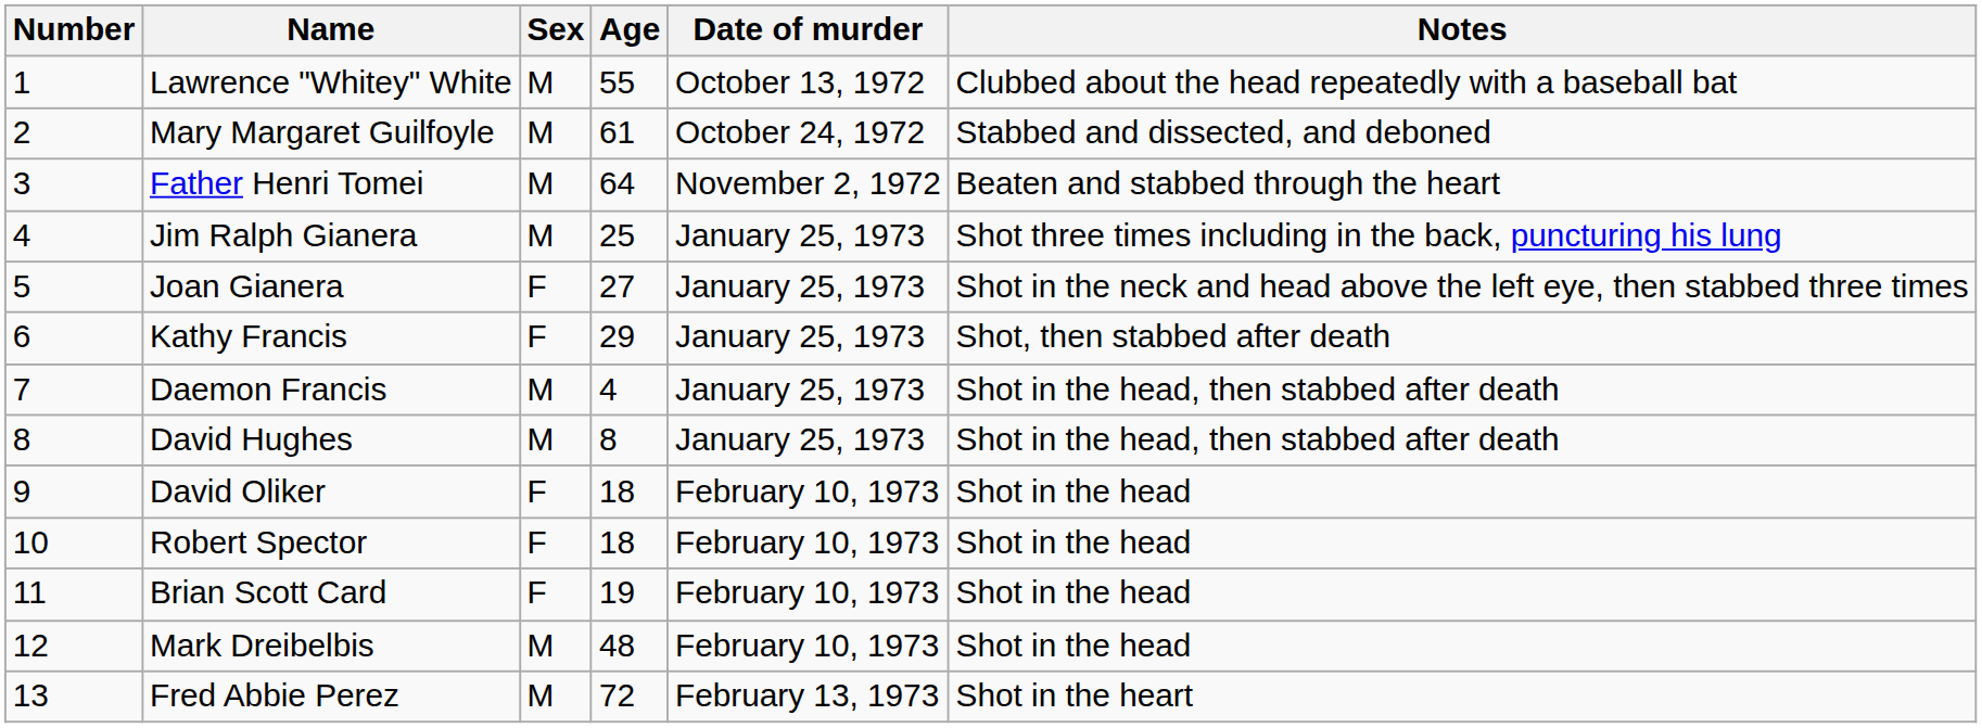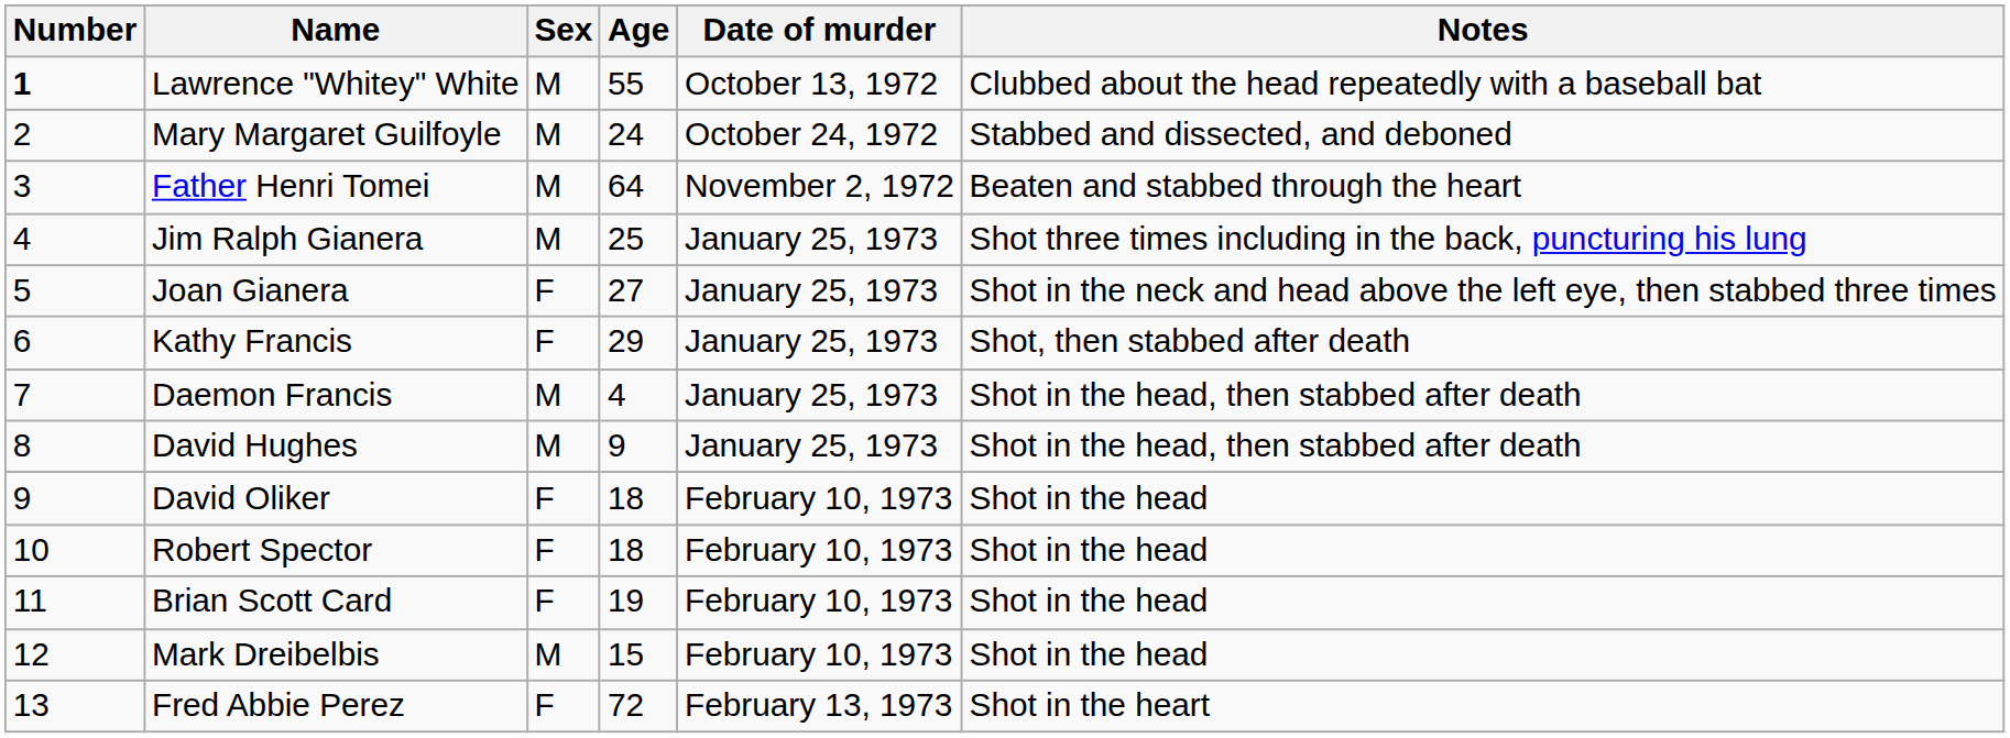 <table class="wikitable sortable">
 <tr>
 <th>Number</th>
 <th>Name</th>
 <th>Sex</th>
 <th>Age</th>
 <th>Date of murder</th>
 <th>Notes</th>
 </tr>
 <tr>
-<td>1</td>
+<td><strong>1</strong></td>
 <td>Lawrence "Whitey" White</td>
 <td>M</td>
 <td>55</td>
 <td>October 13, 1972</td>
 <td>Clubbed about the head repeatedly with a baseball bat</td>
 </tr>
 <tr>
 <td>2</td>
 <td>Mary Margaret Guilfoyle</td>
 <td>M</td>
-<td>61</td>
+<td>24</td>
 <td>October 24, 1972</td>
 <td>Stabbed and dissected, and deboned</td>
 </tr>
 <tr>
 <td>3</td>
 <td><a href='#'>Father</a> Henri Tomei</td>
 <td>M</td>
 <td>64</td>
 <td>November 2, 1972</td>
 <td>Beaten and stabbed through the heart</td>
 </tr>
 <tr>
 <td>4</td>
 <td>Jim Ralph Gianera</td>
 <td>M</td>
 <td>25</td>
 <td>January 25, 1973</td>
 <td>Shot three times including in the back, <a href='#'>puncturing his lung</a></td>
 </tr>
 <tr>
 <td>5</td>
 <td>Joan Gianera</td>
 <td>F</td>
 <td>27</td>
 <td>January 25, 1973</td>
 <td>Shot in the neck and head above the left eye, then stabbed three times</td>
 </tr>
 <tr>
 <td>6</td>
 <td>Kathy Francis</td>
 <td>F</td>
 <td>29</td>
 <td>January 25, 1973</td>
 <td>Shot, then stabbed after death</td>
 </tr>
 <tr>
 <td>7</td>
 <td>Daemon Francis</td>
 <td>M</td>
 <td>4</td>
 <td>January 25, 1973</td>
 <td>Shot in the head, then stabbed after death</td>
 </tr>
 <tr>
 <td>8</td>
 <td>David Hughes</td>
 <td>M</td>
-<td>8</td>
+<td>9</td>
 <td>January 25, 1973</td>
 <td>Shot in the head, then stabbed after death</td>
 </tr>
 <tr>
 <td>9</td>
 <td>David Oliker</td>
 <td>F</td>
 <td>18</td>
 <td>February 10, 1973</td>
 <td>Shot in the head</td>
 </tr>
 <tr>
 <td>10</td>
 <td>Robert Spector</td>
 <td>F</td>
 <td>18</td>
 <td>February 10, 1973</td>
 <td>Shot in the head</td>
 </tr>
 <tr>
 <td>11</td>
 <td>Brian Scott Card</td>
 <td>F</td>
 <td>19</td>
 <td>February 10, 1973</td>
 <td>Shot in the head</td>
 </tr>
 <tr>
 <td>12</td>
 <td>Mark Dreibelbis</td>
 <td>M</td>
-<td>48</td>
+<td>15</td>
 <td>February 10, 1973</td>
 <td>Shot in the head</td>
 </tr>
 <tr>
 <td>13</td>
 <td>Fred Abbie Perez</td>
-<td>M</td>
+<td>F</td>
 <td>72</td>
 <td>February 13, 1973</td>
 <td>Shot in the heart</td>
 </tr>
 </table>
